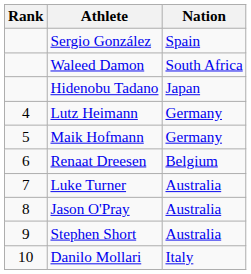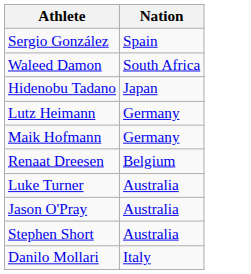 <table class="wikitable sortable" style="text-align:center">
 <tr>
-<th>Rank</th>
 <th>Athlete</th>
 <th>Nation</th>
 </tr>
 <tr>
-<td></td>
 <td align=left><a href='#'>Sergio González</a></td>
 <td align=left> <a href='#'>Spain</a></td>
 </tr>
 <tr>
-<td></td>
 <td align=left><a href='#'>Waleed Damon</a></td>
 <td align=left> <a href='#'>South Africa</a></td>
 </tr>
 <tr>
-<td></td>
 <td align=left><a href='#'>Hidenobu Tadano</a></td>
 <td align=left> <a href='#'>Japan</a></td>
 </tr>
 <tr>
-<td>4</td>
 <td align=left><a href='#'>Lutz Heimann</a></td>
 <td align=left> <a href='#'>Germany</a></td>
 </tr>
 <tr>
-<td>5</td>
 <td align=left><a href='#'>Maik Hofmann</a></td>
 <td align=left> <a href='#'>Germany</a></td>
 </tr>
 <tr>
-<td>6</td>
 <td align=left><a href='#'>Renaat Dreesen</a></td>
 <td align=left> <a href='#'>Belgium</a></td>
 </tr>
 <tr>
-<td>7</td>
 <td align=left><a href='#'>Luke Turner</a></td>
 <td align=left> <a href='#'>Australia</a></td>
 </tr>
 <tr>
-<td>8</td>
 <td align=left><a href='#'>Jason O'Pray</a></td>
 <td align=left> <a href='#'>Australia</a></td>
 </tr>
 <tr>
-<td>9</td>
 <td align=left><a href='#'>Stephen Short</a></td>
 <td align=left> <a href='#'>Australia</a></td>
 </tr>
 <tr>
-<td>10</td>
 <td align=left><a href='#'>Danilo Mollari</a></td>
 <td align=left> <a href='#'>Italy</a></td>
 </tr>
 </table>
